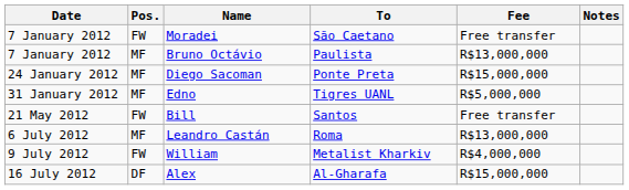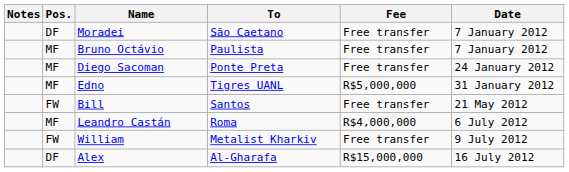 <table class="wikitable" style="float:left; margin-right:1em;">
 <tr>
-<th width=125>Date</th>
+<th>Notes</th>
 <th>Pos.</th>
 <th width=150>Name</th>
 <th width=150>To</th>
 <th width=125>Fee</th>
-<th>Notes</th>
+<th width=125>Date</th>
 </tr>
 <tr>
-<td>7 January 2012</td>
-<td>FW</td>
+<td align=center></td>
+<td>DF</td>
 <td><a href='#'>Moradei</a></td>
 <td><a href='#'>São Caetano</a></td>
 <td>Free transfer</td>
-<td align=center></td>
+<td>7 January 2012</td>
 </tr>
 <tr>
-<td>7 January 2012</td>
+<td align=center></td>
 <td>MF</td>
 <td><a href='#'>Bruno Octávio</a></td>
 <td><a href='#'>Paulista</a></td>
-<td>R$13,000,000</td>
-<td align=center></td>
+<td>Free transfer</td>
+<td>7 January 2012</td>
 </tr>
 <tr>
-<td>24 January 2012</td>
+<td align=center></td>
 <td>MF</td>
 <td><a href='#'>Diego Sacoman</a></td>
 <td><a href='#'>Ponte Preta</a></td>
-<td>R$15,000,000</td>
-<td align=center></td>
+<td>Free transfer</td>
+<td>24 January 2012</td>
 </tr>
 <tr>
-<td>31 January 2012</td>
+<td align=center></td>
 <td>MF</td>
 <td><a href='#'>Edno</a></td>
 <td><a href='#'>Tigres UANL</a></td>
 <td>R$5,000,000</td>
-<td align=center></td>
+<td>31 January 2012</td>
 </tr>
 <tr>
-<td>21 May 2012</td>
+<td align=center></td>
 <td>FW</td>
 <td><a href='#'>Bill</a></td>
 <td><a href='#'>Santos</a></td>
 <td>Free transfer</td>
-<td align=center></td>
+<td>21 May 2012</td>
 </tr>
 <tr>
-<td>6 July 2012</td>
+<td align=center></td>
 <td>MF</td>
 <td><a href='#'>Leandro Castán</a></td>
 <td><a href='#'>Roma</a></td>
-<td>R$13,000,000</td>
-<td align=center></td>
+<td>R$4,000,000</td>
+<td>6 July 2012</td>
 </tr>
 <tr>
-<td>9 July 2012</td>
+<td align=center></td>
 <td>FW</td>
 <td><a href='#'>William</a></td>
 <td><a href='#'>Metalist Kharkiv</a></td>
-<td>R$4,000,000</td>
-<td align=center></td>
+<td>Free transfer</td>
+<td>9 July 2012</td>
 </tr>
 <tr>
-<td>16 July 2012</td>
+<td align=center></td>
 <td>DF</td>
 <td><a href='#'>Alex</a></td>
 <td><a href='#'>Al-Gharafa</a></td>
 <td>R$15,000,000</td>
-<td align=center></td>
+<td>16 July 2012</td>
 </tr>
 </table>
